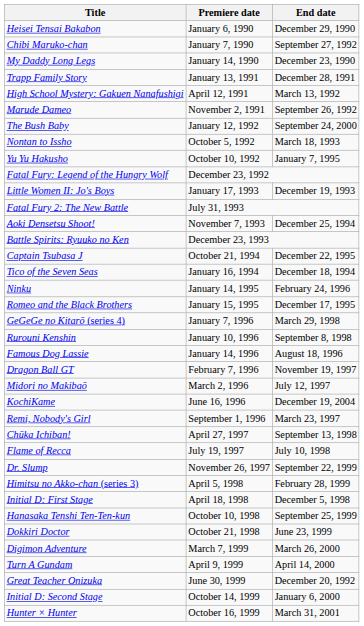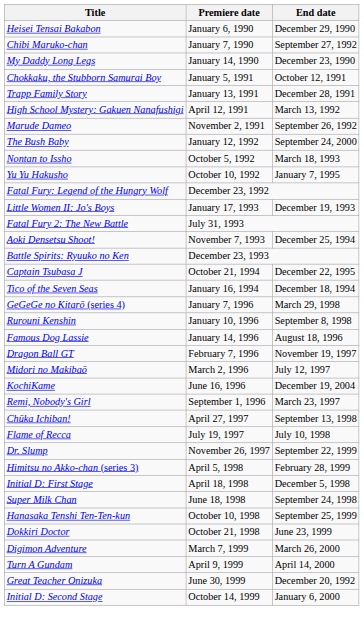 <table class="wikitable sortable">
 <tr>
 <th>Title</th>
 <th>Premiere date</th>
 <th>End date</th>
 </tr>
 <tr>
 <td><em><a href='#'>Heisei Tensai Bakabon</a></em></td>
 <td>January 6, 1990</td>
 <td>December 29, 1990</td>
 </tr>
 <tr>
 <td><em><a href='#'>Chibi Maruko-chan</a></em></td>
 <td>January 7, 1990</td>
 <td>September 27, 1992</td>
 </tr>
 <tr>
 <td><em><a href='#'>My Daddy Long Legs</a></em></td>
 <td>January 14, 1990</td>
 <td>December 23, 1990</td>
+</tr>
+<tr>
+<td><em><a href='#'>Chokkaku, the Stubborn Samurai Boy</a></em></td>
+<td>January 5, 1991</td>
+<td>October 12, 1991</td>
 </tr>
 <tr>
 <td><em><a href='#'>Trapp Family Story</a></em></td>
 <td>January 13, 1991</td>
 <td>December 28, 1991</td>
 </tr>
 <tr>
 <td><em><a href='#'>High School Mystery: Gakuen Nanafushigi</a></em></td>
 <td>April 12, 1991</td>
 <td>March 13, 1992</td>
 </tr>
 <tr>
 <td><em><a href='#'>Marude Dameo</a></em></td>
 <td>November 2, 1991</td>
 <td>September 26, 1992</td>
 </tr>
 <tr>
 <td><em><a href='#'>The Bush Baby</a></em></td>
 <td>January 12, 1992</td>
 <td>September 24, 2000</td>
 </tr>
 <tr>
 <td><em><a href='#'>Nontan to Issho</a></em></td>
 <td>October 5, 1992</td>
 <td>March 18, 1993</td>
 </tr>
 <tr>
 <td><em><a href='#'>Yu Yu Hakusho</a></em></td>
 <td>October 10, 1992</td>
 <td>January 7, 1995</td>
 </tr>
 <tr>
 <td><em><a href='#'>Fatal Fury: Legend of the Hungry Wolf</a></em></td>
 <td colspan="2">December 23, 1992</td>
 </tr>
 <tr>
 <td><em><a href='#'>Little Women II: Jo's Boys</a></em></td>
 <td>January 17, 1993</td>
 <td>December 19, 1993</td>
 </tr>
 <tr>
 <td><em><a href='#'>Fatal Fury 2: The New Battle</a></em></td>
 <td colspan="2">July 31, 1993</td>
 </tr>
 <tr>
 <td><em><a href='#'>Aoki Densetsu Shoot!</a></em></td>
 <td>November 7, 1993</td>
 <td>December 25, 1994</td>
 </tr>
 <tr>
 <td><em><a href='#'>Battle Spirits: Ryuuko no Ken</a></em></td>
 <td colspan="2">December 23, 1993</td>
 </tr>
 <tr>
 <td><em><a href='#'>Captain Tsubasa J</a></em></td>
 <td>October 21, 1994</td>
 <td>December 22, 1995</td>
 </tr>
 <tr>
 <td><em><a href='#'>Tico of the Seven Seas</a></em></td>
 <td>January 16, 1994</td>
 <td>December 18, 1994</td>
 </tr>
 <tr>
-<td><em><a href='#'>Ninku</a></em></td>
-<td>January 14, 1995</td>
-<td>February 24, 1996</td>
-</tr>
-<tr>
-<td><em><a href='#'>Romeo and the Black Brothers</a></em></td>
-<td>January 15, 1995</td>
-<td>December 17, 1995</td>
-</tr>
-<tr>
 <td><a href='#'><em>GeGeGe no Kitarō</em> (series 4)</a></td>
 <td>January 7, 1996</td>
 <td>March 29, 1998</td>
 </tr>
 <tr>
 <td><em><a href='#'>Rurouni Kenshin</a></em></td>
 <td>January 10, 1996</td>
 <td>September 8, 1998</td>
 </tr>
 <tr>
 <td><em><a href='#'>Famous Dog Lassie</a></em></td>
 <td>January 14, 1996</td>
 <td>August 18, 1996</td>
 </tr>
 <tr>
 <td><em><a href='#'>Dragon Ball GT</a></em></td>
 <td>February 7, 1996</td>
 <td>November 19, 1997</td>
 </tr>
 <tr>
 <td><em><a href='#'>Midori no Makibaō</a></em></td>
 <td>March 2, 1996</td>
 <td>July 12, 1997</td>
 </tr>
 <tr>
 <td><em><a href='#'>KochiKame</a></em></td>
 <td>June 16, 1996</td>
 <td>December 19, 2004</td>
 </tr>
 <tr>
 <td><em><a href='#'>Remi, Nobody's Girl</a></em></td>
 <td>September 1, 1996</td>
 <td>March 23, 1997</td>
 </tr>
 <tr>
 <td><em><a href='#'>Chūka Ichiban!</a></em></td>
 <td>April 27, 1997</td>
 <td>September 13, 1998</td>
 </tr>
 <tr>
 <td><em><a href='#'>Flame of Recca</a></em></td>
 <td>July 19, 1997</td>
 <td>July 10, 1998</td>
 </tr>
 <tr>
 <td><em><a href='#'>Dr. Slump</a></em></td>
 <td>November 26, 1997</td>
 <td>September 22, 1999</td>
 </tr>
 <tr>
 <td><a href='#'><em>Himitsu no Akko-chan</em> (series 3)</a></td>
 <td>April 5, 1998</td>
 <td>February 28, 1999</td>
 </tr>
 <tr>
 <td><em><a href='#'>Initial D: First Stage</a></em></td>
 <td>April 18, 1998</td>
 <td>December 5, 1998</td>
 </tr>
 <tr>
+<td><em><a href='#'>Super Milk Chan</a></em></td>
+<td>June 18, 1998</td>
+<td>September 24, 1998</td>
+</tr>
+<tr>
 <td><em><a href='#'>Hanasaka Tenshi Ten-Ten-kun</a></em></td>
 <td>October 10, 1998</td>
 <td>September 25, 1999</td>
 </tr>
 <tr>
 <td><em><a href='#'>Dokkiri Doctor</a></em></td>
 <td>October 21, 1998</td>
 <td>June 23, 1999</td>
 </tr>
 <tr>
 <td><em><a href='#'>Digimon Adventure</a></em></td>
 <td>March 7, 1999</td>
 <td>March 26, 2000</td>
 </tr>
 <tr>
 <td><em><a href='#'>Turn A Gundam</a></em></td>
 <td>April 9, 1999</td>
 <td>April 14, 2000</td>
 </tr>
 <tr>
 <td><em><a href='#'>Great Teacher Onizuka</a></em></td>
 <td>June 30, 1999</td>
 <td>December 20, 1992</td>
 </tr>
 <tr>
 <td><em><a href='#'>Initial D: Second Stage</a></em></td>
 <td>October 14, 1999</td>
 <td>January 6, 2000</td>
 </tr>
-<tr>
-<td><em><a href='#'>Hunter × Hunter</a></em></td>
-<td>October 16, 1999</td>
-<td>March 31, 2001</td>
-</tr>
 </table>
